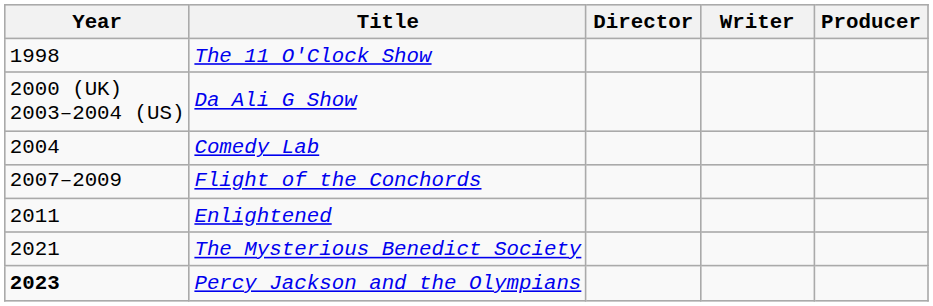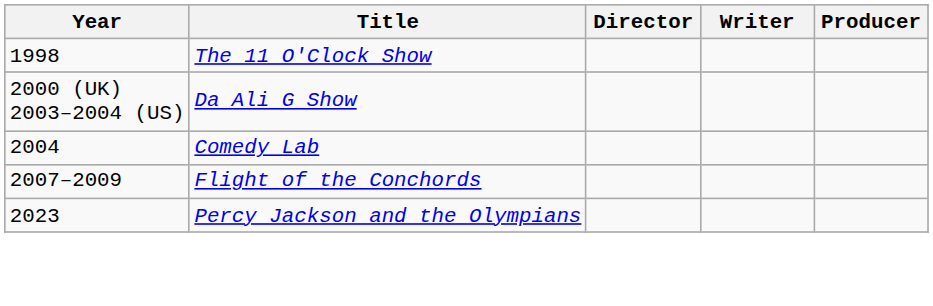 <table class="wikitable">
 <tr>
 <th>Year</th>
 <th>Title</th>
 <th width=65>Director</th>
 <th width=65>Writer</th>
 <th width=65>Producer</th>
 </tr>
 <tr>
 <td>1998</td>
 <td><em><a href='#'>The 11 O'Clock Show</a></em></td>
 <td></td>
 <td></td>
 <td></td>
 </tr>
 <tr>
 <td>2000 (UK)<br>2003–2004 (US)</td>
 <td><em><a href='#'>Da Ali G Show</a></em></td>
 <td></td>
 <td></td>
 <td></td>
 </tr>
 <tr>
 <td>2004</td>
 <td><em><a href='#'>Comedy Lab</a></em></td>
 <td></td>
 <td></td>
 <td></td>
 </tr>
 <tr>
 <td>2007–2009</td>
 <td><em><a href='#'>Flight of the Conchords</a></em></td>
 <td></td>
 <td></td>
 <td></td>
 </tr>
 <tr>
-<td>2011</td>
-<td><em><a href='#'>Enlightened</a></em></td>
-<td></td>
-<td></td>
-<td></td>
-</tr>
-<tr>
-<td>2021</td>
-<td><em><a href='#'>The Mysterious Benedict Society</a></em></td>
-<td></td>
-<td></td>
-<td></td>
-</tr>
-<tr>
-<td><strong>2023</strong></td>
+<td>2023</td>
 <td><em><a href='#'>Percy Jackson and the Olympians</a></em></td>
 <td></td>
 <td></td>
 <td></td>
 </tr>
 </table>
